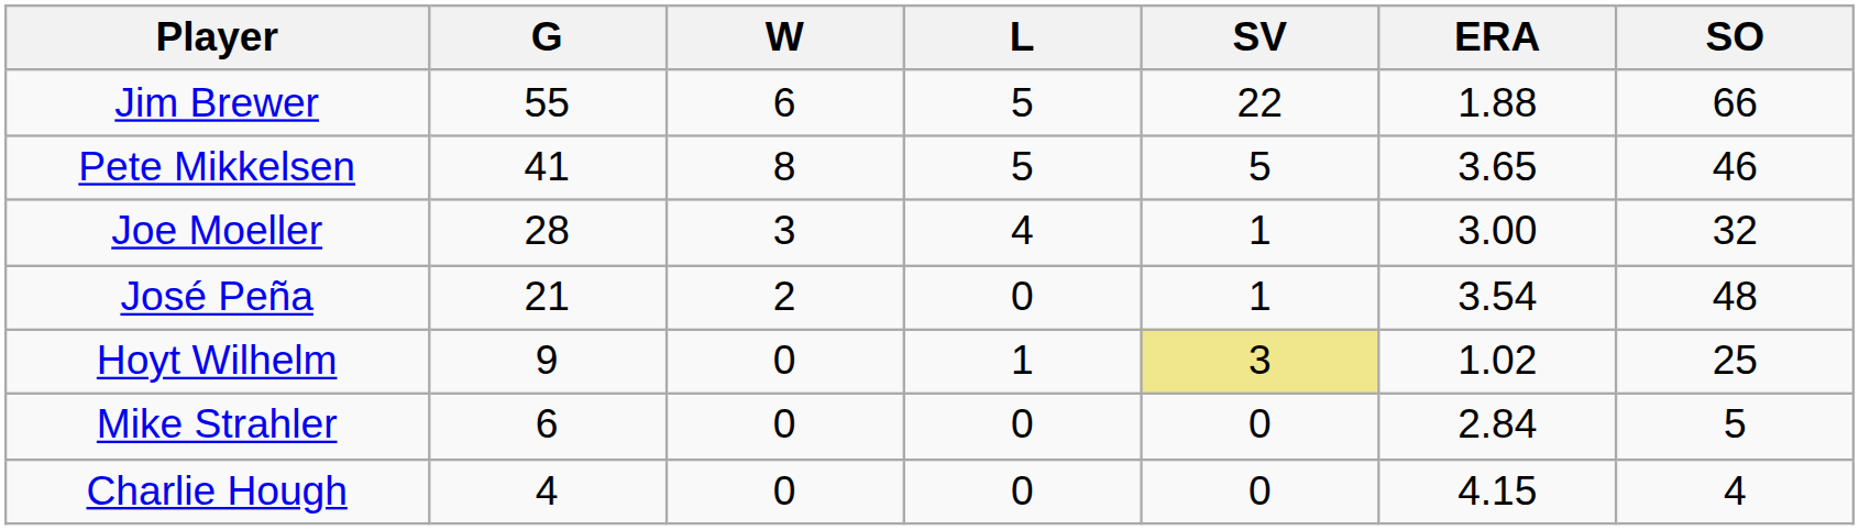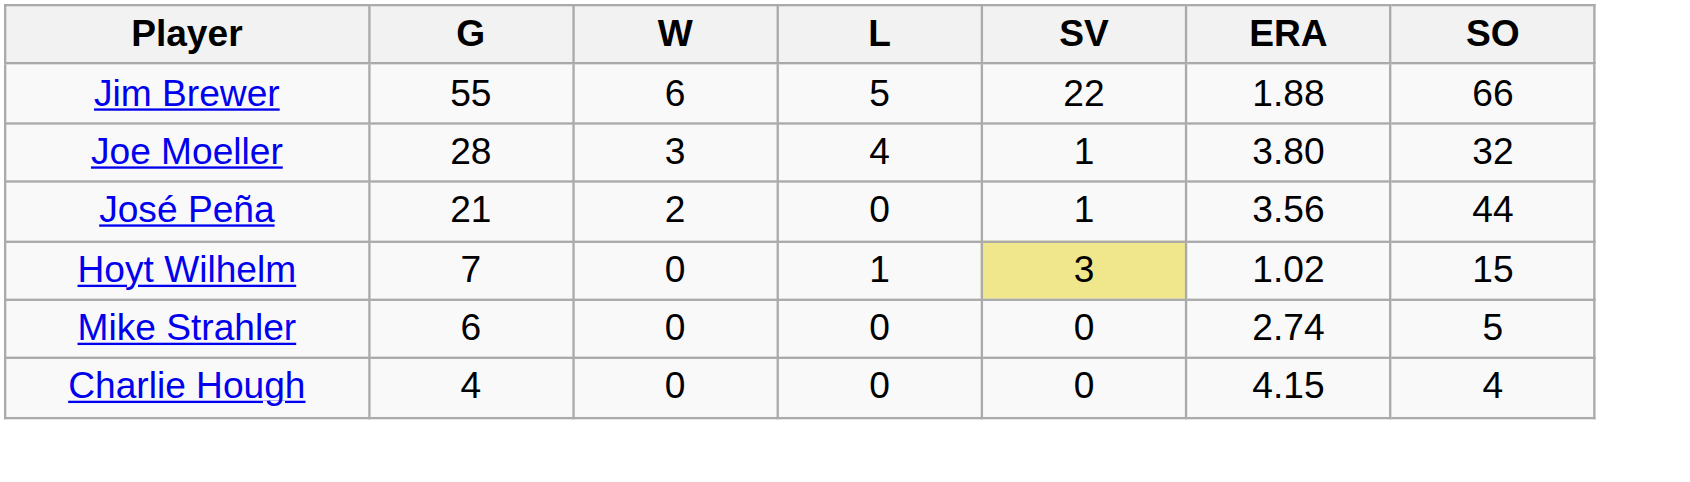 <table class="wikitable sortable">
 <tr>
 <th bgcolor="#DDDDFF" width="16%">Player</th>
 <th bgcolor="#DDDDFF" width="9%">G</th>
 <th bgcolor="#DDDDFF" width="9%">W</th>
 <th bgcolor="#DDDDFF" width="9%">L</th>
 <th bgcolor="#DDDDFF" width="9%">SV</th>
 <th bgcolor="#DDDDFF" width="9%">ERA</th>
 <th bgcolor="#DDDDFF" width="9%">SO</th>
 </tr>
 <tr align="center">
 <td><a href='#'>Jim Brewer</a></td>
 <td>55</td>
 <td>6</td>
 <td>5</td>
 <td>22</td>
 <td>1.88</td>
 <td>66</td>
 </tr>
 <tr align="center">
-<td><a href='#'>Pete Mikkelsen</a></td>
-<td>41</td>
-<td>8</td>
-<td>5</td>
-<td>5</td>
-<td>3.65</td>
-<td>46</td>
-</tr>
-<tr align="center">
 <td><a href='#'>Joe Moeller</a></td>
 <td>28</td>
 <td>3</td>
 <td>4</td>
 <td>1</td>
-<td>3.00</td>
+<td>3.80</td>
 <td>32</td>
 </tr>
 <tr align="center">
 <td><a href='#'>José Peña</a></td>
 <td>21</td>
 <td>2</td>
 <td>0</td>
 <td>1</td>
-<td>3.54</td>
-<td>48</td>
+<td>3.56</td>
+<td>44</td>
 </tr>
 <tr align="center">
 <td><a href='#'>Hoyt Wilhelm</a></td>
-<td>9</td>
+<td>7</td>
 <td>0</td>
 <td>1</td>
 <td style="background: khaki;">3</td>
 <td>1.02</td>
-<td>25</td>
+<td>15</td>
 </tr>
 <tr align="center">
 <td><a href='#'>Mike Strahler</a></td>
 <td>6</td>
 <td>0</td>
 <td>0</td>
 <td>0</td>
-<td>2.84</td>
+<td>2.74</td>
 <td>5</td>
 </tr>
 <tr align="center">
 <td><a href='#'>Charlie Hough</a></td>
 <td>4</td>
 <td>0</td>
 <td>0</td>
 <td>0</td>
 <td>4.15</td>
 <td>4</td>
 </tr>
 </table>
